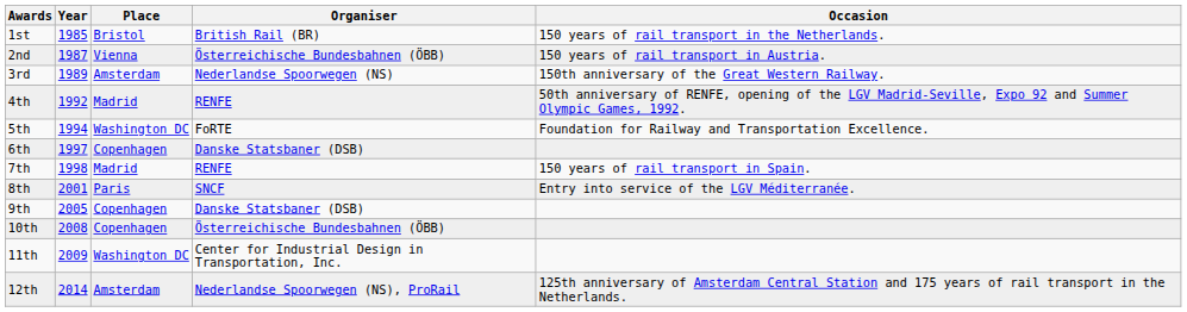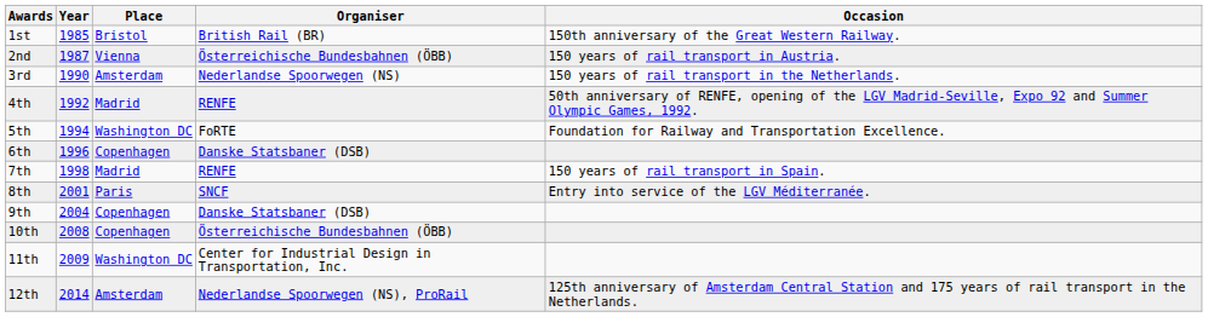 <table class="wikitable left">
 <tr>
 <th>Awards</th>
 <th>Year</th>
 <th>Place</th>
 <th>Organiser</th>
 <th>Occasion</th>
 </tr>
 <tr>
 <td>1st</td>
 <td><a href='#'>1985</a></td>
 <td> <a href='#'>Bristol</a></td>
 <td><a href='#'>British Rail</a> (BR)</td>
-<td>150 years of <a href='#'>rail transport in the Netherlands</a>.</td>
+<td>150th anniversary of the <a href='#'>Great Western Railway</a>.</td>
 </tr>
 <tr style="background:#EFEFEF">
 <td>2nd</td>
 <td><a href='#'>1987</a></td>
 <td> <a href='#'>Vienna</a></td>
 <td><a href='#'>Österreichische Bundesbahnen</a> (ÖBB)</td>
 <td>150 years of <a href='#'>rail transport in Austria</a>.</td>
 </tr>
 <tr>
 <td>3rd</td>
-<td><a href='#'>1989</a></td>
+<td><a href='#'>1990</a></td>
 <td> <a href='#'>Amsterdam</a></td>
 <td><a href='#'>Nederlandse Spoorwegen</a> (NS)</td>
-<td>150th anniversary of the <a href='#'>Great Western Railway</a>.</td>
+<td>150 years of <a href='#'>rail transport in the Netherlands</a>.</td>
 </tr>
 <tr style="background:#EFEFEF">
 <td>4th</td>
 <td><a href='#'>1992</a></td>
 <td> <a href='#'>Madrid</a></td>
 <td><a href='#'>RENFE</a></td>
 <td>50th anniversary of RENFE, opening of the <a href='#'>LGV Madrid-Seville</a>, <a href='#'>Expo 92</a> and <a href='#'>Summer Olympic Games, 1992</a>.</td>
 </tr>
 <tr>
 <td>5th</td>
 <td><a href='#'>1994</a></td>
 <td> <a href='#'>Washington DC</a></td>
 <td>FoRTE</td>
 <td>Foundation for Railway and Transportation Excellence.</td>
 </tr>
 <tr style="background:#EFEFEF">
 <td>6th</td>
-<td><a href='#'>1997</a></td>
+<td><a href='#'>1996</a></td>
 <td> <a href='#'>Copenhagen</a></td>
 <td><a href='#'>Danske Statsbaner</a> (DSB)</td>
 <td></td>
 </tr>
 <tr>
 <td>7th</td>
 <td><a href='#'>1998</a></td>
 <td> <a href='#'>Madrid</a></td>
 <td><a href='#'>RENFE</a></td>
 <td>150 years of <a href='#'>rail transport in Spain</a>.</td>
 </tr>
 <tr style="background:#EFEFEF">
 <td>8th</td>
 <td><a href='#'>2001</a></td>
 <td> <a href='#'>Paris</a></td>
 <td><a href='#'>SNCF</a></td>
 <td>Entry into service of the <a href='#'>LGV Méditerranée</a>.</td>
 </tr>
 <tr>
 <td>9th</td>
-<td><a href='#'>2005</a></td>
+<td><a href='#'>2004</a></td>
 <td> <a href='#'>Copenhagen</a></td>
 <td><a href='#'>Danske Statsbaner</a> (DSB)</td>
 <td></td>
 </tr>
 <tr style="background:#EFEFEF">
 <td>10th</td>
 <td><a href='#'>2008</a></td>
 <td> <a href='#'>Copenhagen</a></td>
 <td><a href='#'>Österreichische Bundesbahnen</a> (ÖBB)</td>
 <td></td>
 </tr>
 <tr>
 <td>11th</td>
 <td><a href='#'>2009</a></td>
 <td> <a href='#'>Washington DC</a></td>
 <td>Center for Industrial Design in Transportation, Inc.</td>
 <td></td>
 </tr>
 <tr style="background:#EFEFEF">
 <td>12th</td>
 <td><a href='#'>2014</a></td>
 <td> <a href='#'>Amsterdam</a></td>
 <td><a href='#'>Nederlandse Spoorwegen</a> (NS), <a href='#'>ProRail</a></td>
 <td>125th anniversary of <a href='#'>Amsterdam Central Station</a> and 175 years of rail transport in the Netherlands.</td>
 </tr>
 </table>
